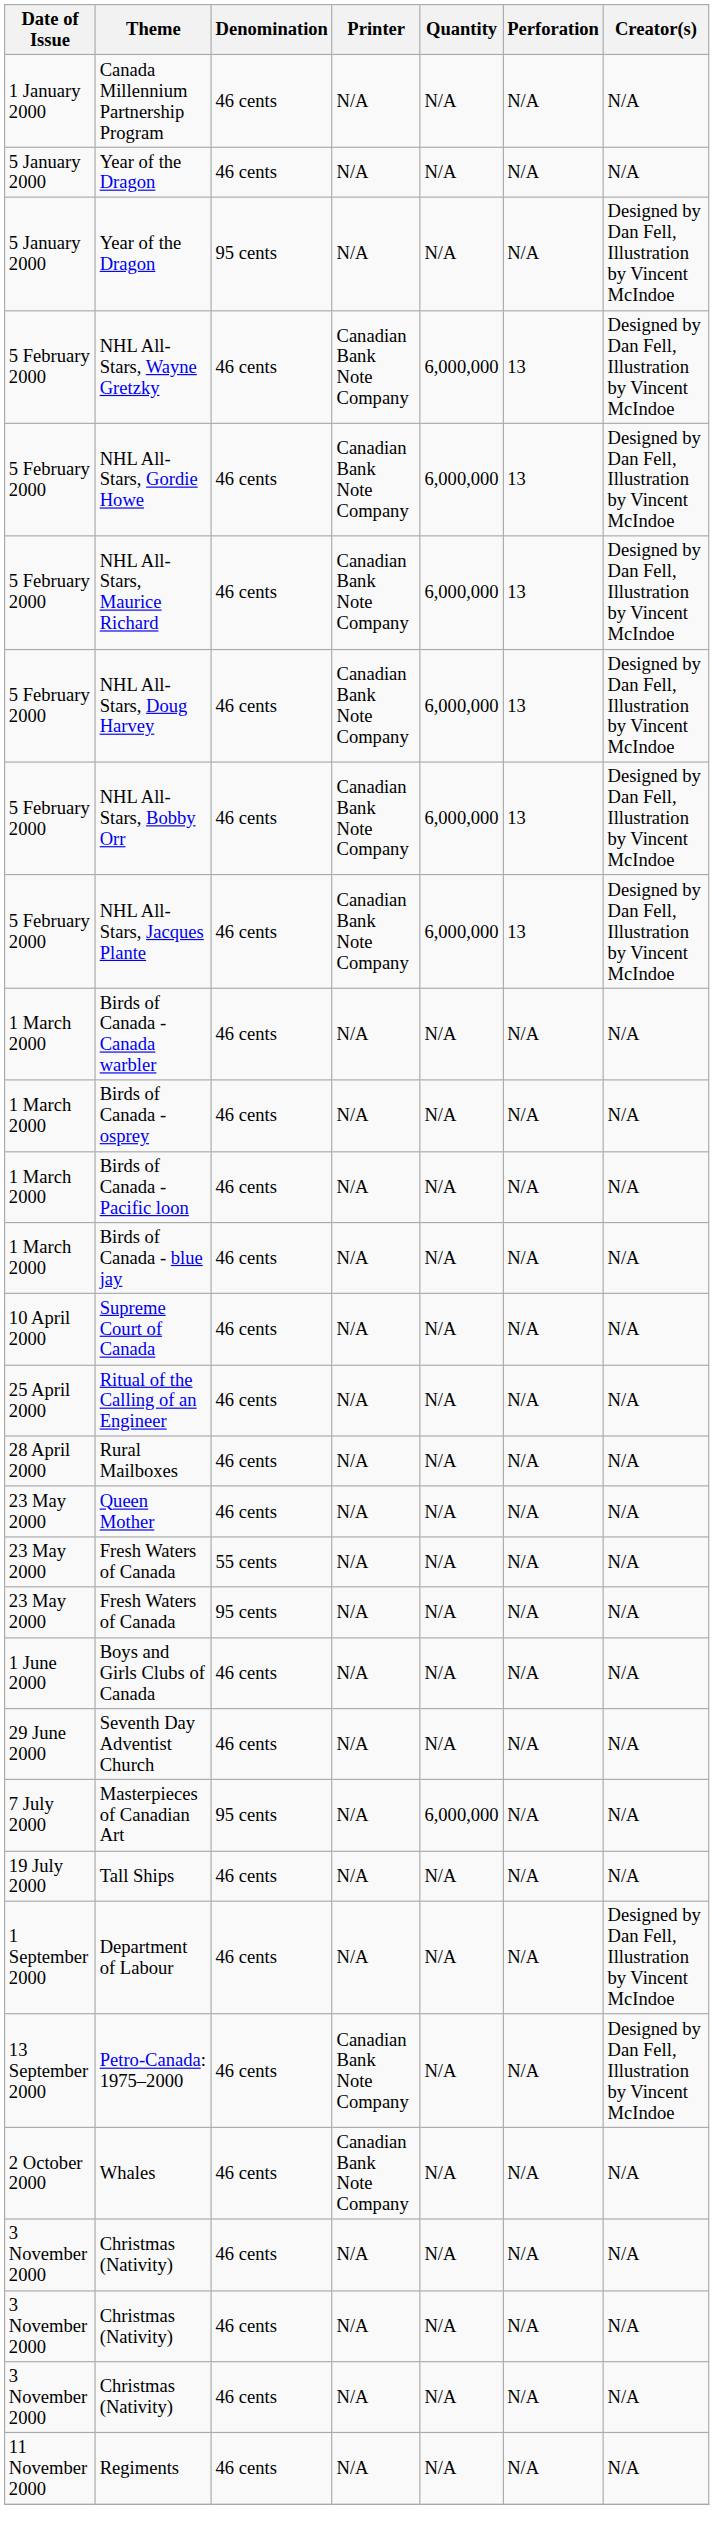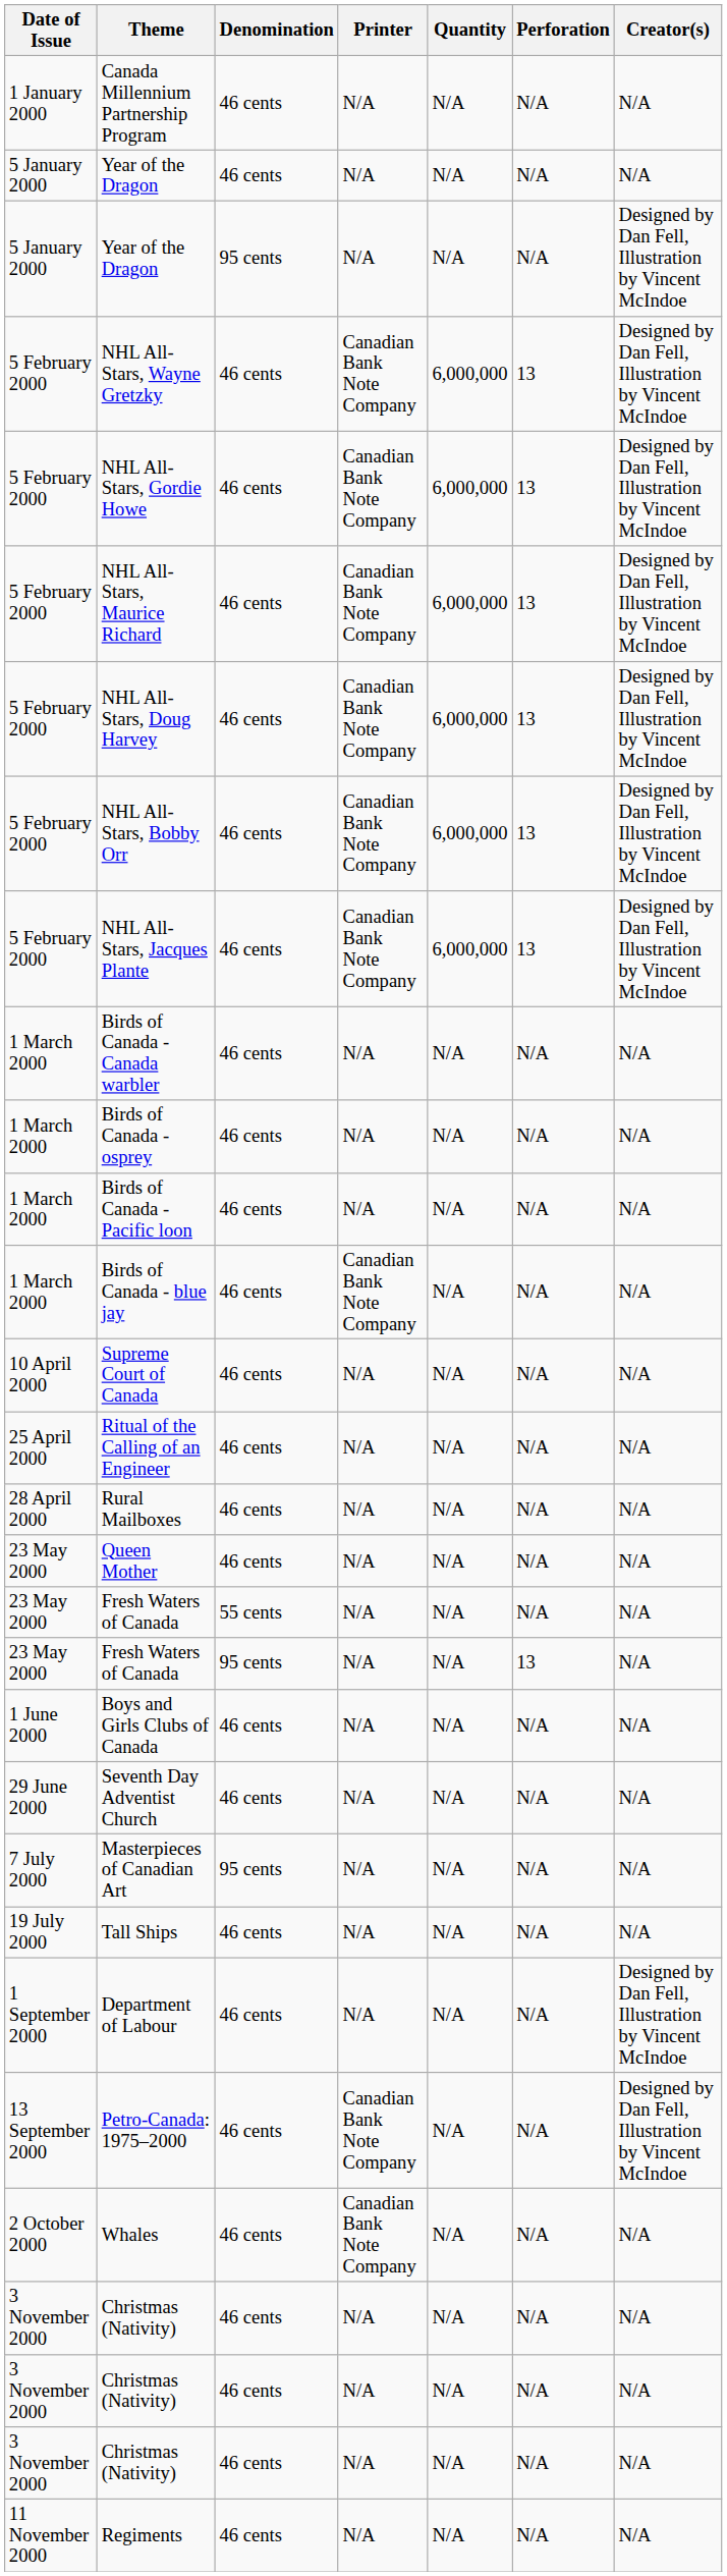 <table class="wikitable sortable">
 <tr>
 <th>Date of Issue</th>
 <th>Theme</th>
 <th>Denomination</th>
 <th>Printer</th>
 <th>Quantity</th>
 <th>Perforation</th>
 <th>Creator(s)</th>
 </tr>
 <tr>
 <td>1 January 2000</td>
 <td>Canada Millennium Partnership Program</td>
 <td>46 cents</td>
 <td>N/A</td>
 <td>N/A</td>
 <td>N/A</td>
 <td>N/A</td>
 </tr>
 <tr>
 <td>5 January 2000</td>
 <td>Year of the <a href='#'>Dragon</a></td>
 <td>46 cents</td>
 <td>N/A</td>
 <td>N/A</td>
 <td>N/A</td>
 <td>N/A</td>
 </tr>
 <tr>
 <td>5 January 2000</td>
 <td>Year of the <a href='#'>Dragon</a></td>
 <td>95 cents</td>
 <td>N/A</td>
 <td>N/A</td>
 <td>N/A</td>
 <td>Designed by Dan Fell, Illustration by Vincent McIndoe</td>
 </tr>
 <tr>
 <td>5 February 2000</td>
 <td>NHL All-Stars, <a href='#'>Wayne Gretzky</a></td>
 <td>46 cents</td>
 <td>Canadian Bank Note Company</td>
 <td>6,000,000</td>
 <td>13</td>
 <td>Designed by Dan Fell, Illustration by Vincent McIndoe</td>
 </tr>
 <tr>
 <td>5 February 2000</td>
 <td>NHL All-Stars, <a href='#'>Gordie Howe</a></td>
 <td>46 cents</td>
 <td>Canadian Bank Note Company</td>
 <td>6,000,000</td>
 <td>13</td>
 <td>Designed by Dan Fell, Illustration by Vincent McIndoe</td>
 </tr>
 <tr>
 <td>5 February 2000</td>
 <td>NHL All-Stars, <a href='#'>Maurice Richard</a></td>
 <td>46 cents</td>
 <td>Canadian Bank Note Company</td>
 <td>6,000,000</td>
 <td>13</td>
 <td>Designed by Dan Fell, Illustration by Vincent McIndoe</td>
 </tr>
 <tr>
 <td>5 February 2000</td>
 <td>NHL All-Stars, <a href='#'>Doug Harvey</a></td>
 <td>46 cents</td>
 <td>Canadian Bank Note Company</td>
 <td>6,000,000</td>
 <td>13</td>
 <td>Designed by Dan Fell, Illustration by Vincent McIndoe</td>
 </tr>
 <tr>
 <td>5 February 2000</td>
 <td>NHL All-Stars, <a href='#'>Bobby Orr</a></td>
 <td>46 cents</td>
 <td>Canadian Bank Note Company</td>
 <td>6,000,000</td>
 <td>13</td>
 <td>Designed by Dan Fell, Illustration by Vincent McIndoe</td>
 </tr>
 <tr>
 <td>5 February 2000</td>
 <td>NHL All-Stars, <a href='#'>Jacques Plante</a></td>
 <td>46 cents</td>
 <td>Canadian Bank Note Company</td>
 <td>6,000,000</td>
 <td>13</td>
 <td>Designed by Dan Fell, Illustration by Vincent McIndoe</td>
 </tr>
 <tr>
 <td>1 March 2000</td>
 <td>Birds of Canada - <a href='#'>Canada warbler</a></td>
 <td>46 cents</td>
 <td>N/A</td>
 <td>N/A</td>
 <td>N/A</td>
 <td>N/A</td>
 </tr>
 <tr>
 <td>1 March 2000</td>
 <td>Birds of Canada - <a href='#'>osprey</a></td>
 <td>46 cents</td>
 <td>N/A</td>
 <td>N/A</td>
 <td>N/A</td>
 <td>N/A</td>
 </tr>
 <tr>
 <td>1 March 2000</td>
 <td>Birds of Canada - <a href='#'>Pacific loon</a></td>
 <td>46 cents</td>
 <td>N/A</td>
 <td>N/A</td>
 <td>N/A</td>
 <td>N/A</td>
 </tr>
 <tr>
 <td>1 March 2000</td>
 <td>Birds of Canada - <a href='#'>blue jay</a></td>
 <td>46 cents</td>
-<td>N/A</td>
+<td>Canadian Bank Note Company</td>
 <td>N/A</td>
 <td>N/A</td>
 <td>N/A</td>
 </tr>
 <tr>
 <td>10 April 2000</td>
 <td><a href='#'>Supreme Court of Canada</a></td>
 <td>46 cents</td>
 <td>N/A</td>
 <td>N/A</td>
 <td>N/A</td>
 <td>N/A</td>
 </tr>
 <tr>
 <td>25 April 2000</td>
 <td><a href='#'>Ritual of the Calling of an Engineer</a></td>
 <td>46 cents</td>
 <td>N/A</td>
 <td>N/A</td>
 <td>N/A</td>
 <td>N/A</td>
 </tr>
 <tr>
 <td>28 April 2000</td>
 <td>Rural Mailboxes</td>
 <td>46 cents</td>
 <td>N/A</td>
 <td>N/A</td>
 <td>N/A</td>
 <td>N/A</td>
 </tr>
 <tr>
 <td>23 May 2000</td>
 <td><a href='#'>Queen Mother</a></td>
 <td>46 cents</td>
 <td>N/A</td>
 <td>N/A</td>
 <td>N/A</td>
 <td>N/A</td>
 </tr>
 <tr>
 <td>23 May 2000</td>
 <td>Fresh Waters of Canada</td>
 <td>55 cents</td>
 <td>N/A</td>
 <td>N/A</td>
 <td>N/A</td>
 <td>N/A</td>
 </tr>
 <tr>
 <td>23 May 2000</td>
 <td>Fresh Waters of Canada</td>
 <td>95 cents</td>
 <td>N/A</td>
 <td>N/A</td>
-<td>N/A</td>
+<td>13</td>
 <td>N/A</td>
 </tr>
 <tr>
 <td>1 June 2000</td>
 <td>Boys and Girls Clubs of Canada</td>
 <td>46 cents</td>
 <td>N/A</td>
 <td>N/A</td>
 <td>N/A</td>
 <td>N/A</td>
 </tr>
 <tr>
 <td>29 June 2000</td>
 <td>Seventh Day Adventist Church</td>
 <td>46 cents</td>
 <td>N/A</td>
 <td>N/A</td>
 <td>N/A</td>
 <td>N/A</td>
 </tr>
 <tr>
 <td>7 July 2000</td>
 <td>Masterpieces of Canadian Art</td>
 <td>95 cents</td>
 <td>N/A</td>
-<td>6,000,000</td>
+<td>N/A</td>
 <td>N/A</td>
 <td>N/A</td>
 </tr>
 <tr>
 <td>19 July 2000</td>
 <td>Tall Ships</td>
 <td>46 cents</td>
 <td>N/A</td>
 <td>N/A</td>
 <td>N/A</td>
 <td>N/A</td>
 </tr>
 <tr>
 <td>1 September 2000</td>
 <td>Department of Labour</td>
 <td>46 cents</td>
 <td>N/A</td>
 <td>N/A</td>
 <td>N/A</td>
 <td>Designed by Dan Fell, Illustration by Vincent McIndoe</td>
 </tr>
 <tr>
 <td>13 September 2000</td>
 <td><a href='#'>Petro-Canada</a>: 1975–2000</td>
 <td>46 cents</td>
 <td>Canadian Bank Note Company</td>
 <td>N/A</td>
 <td>N/A</td>
 <td>Designed by Dan Fell, Illustration by Vincent McIndoe</td>
 </tr>
 <tr>
 <td>2 October 2000</td>
 <td>Whales</td>
 <td>46 cents</td>
 <td>Canadian Bank Note Company</td>
 <td>N/A</td>
 <td>N/A</td>
 <td>N/A</td>
 </tr>
 <tr>
 <td>3 November 2000</td>
 <td>Christmas (Nativity)</td>
 <td>46 cents</td>
 <td>N/A</td>
 <td>N/A</td>
 <td>N/A</td>
 <td>N/A</td>
 </tr>
 <tr>
 <td>3 November 2000</td>
 <td>Christmas (Nativity)</td>
 <td>46 cents</td>
 <td>N/A</td>
 <td>N/A</td>
 <td>N/A</td>
 <td>N/A</td>
 </tr>
 <tr>
 <td>3 November 2000</td>
 <td>Christmas (Nativity)</td>
 <td>46 cents</td>
 <td>N/A</td>
 <td>N/A</td>
 <td>N/A</td>
 <td>N/A</td>
 </tr>
 <tr>
 <td>11 November 2000</td>
 <td>Regiments</td>
 <td>46 cents</td>
 <td>N/A</td>
 <td>N/A</td>
 <td>N/A</td>
 <td>N/A</td>
 </tr>
 <tr>
 </tr>
 </table>
